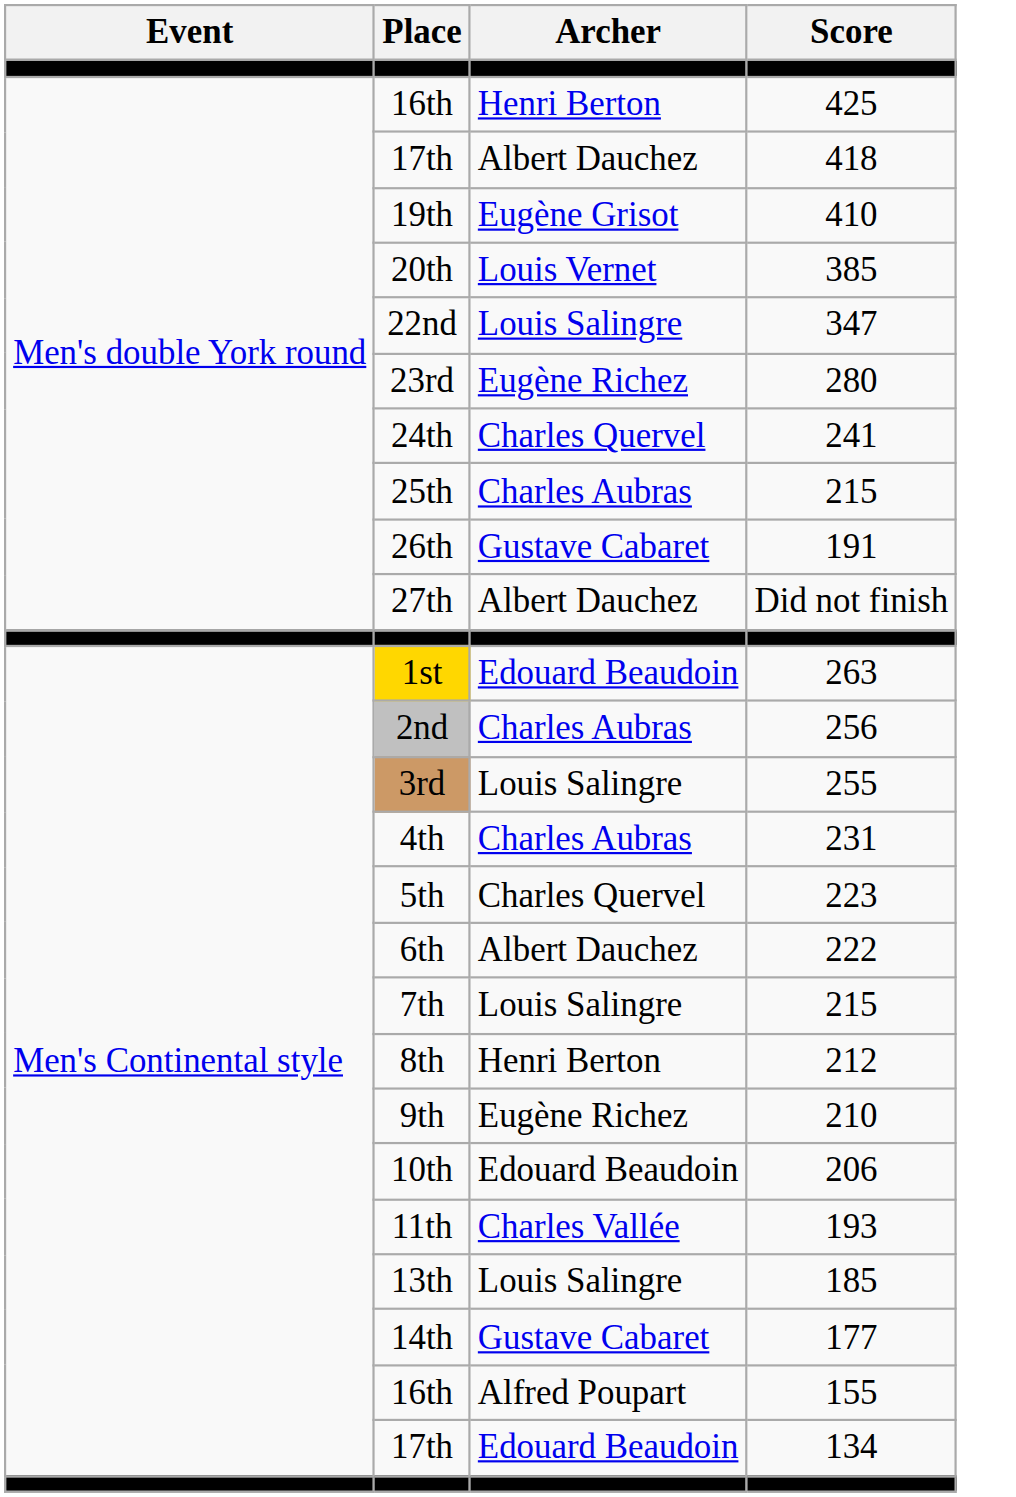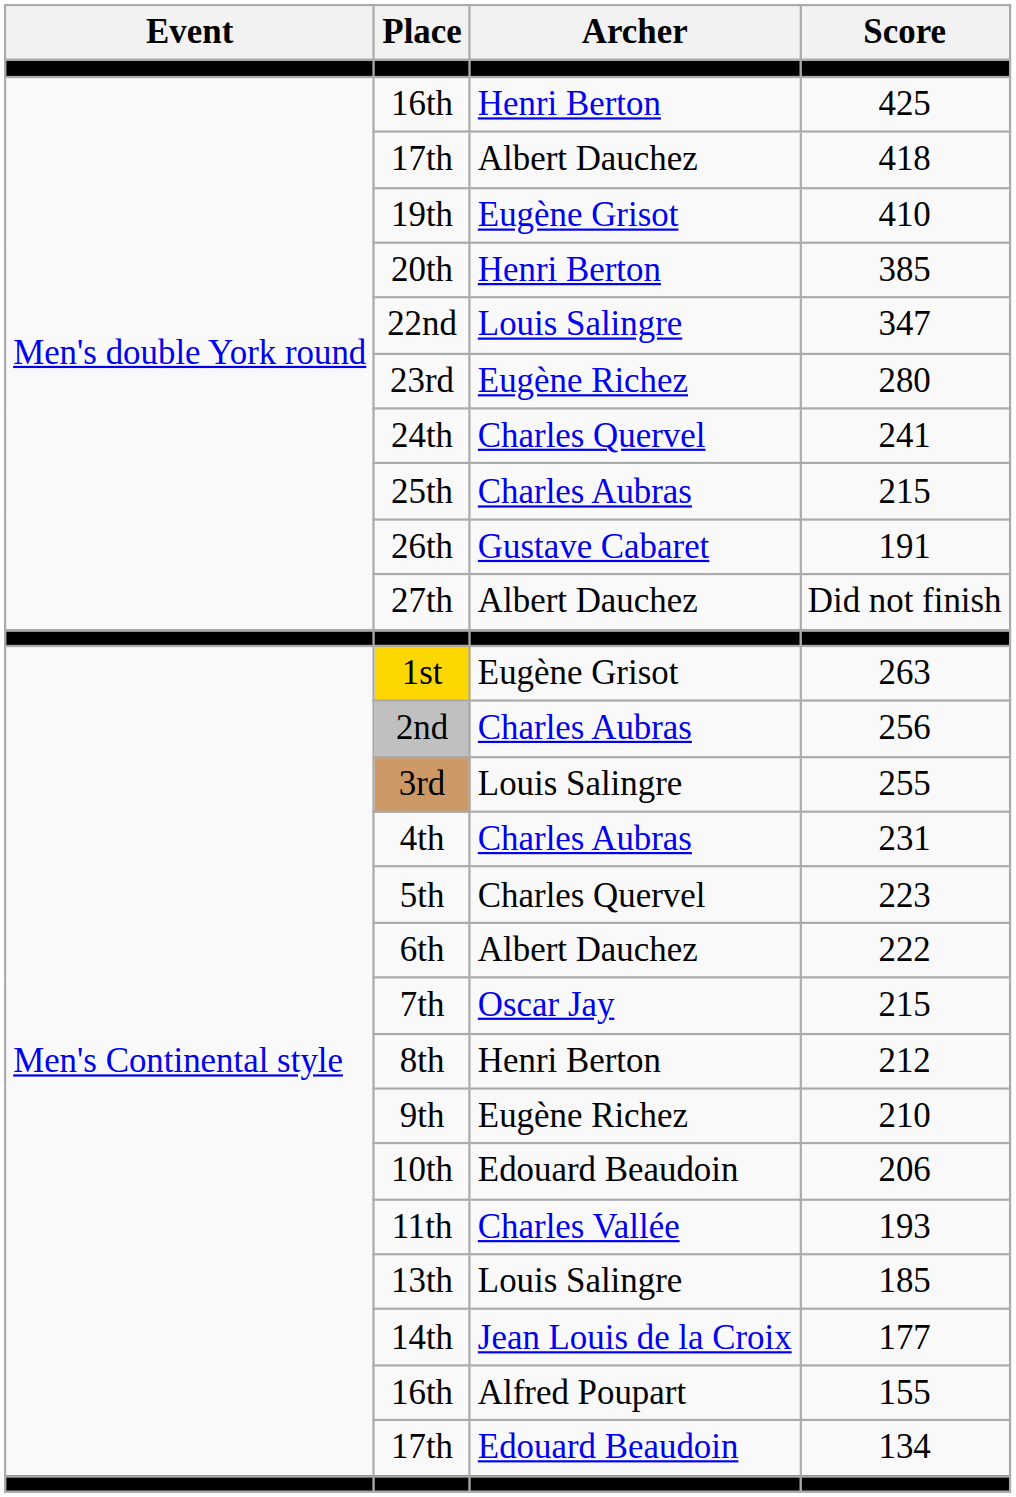 <table class=wikitable>
 <tr>
 <th>Event</th>
 <th>Place</th>
 <th>Archer</th>
 <th>Score</th>
 </tr>
 <tr bgcolor=black>
 <td></td>
 <td></td>
 <td></td>
 <td></td>
 </tr>
 <tr>
 <td rowspan=10><a href='#'>Men's double York round</a></td>
 <td align=center>16th</td>
 <td><a href='#'>Henri Berton</a></td>
 <td align=center>425</td>
 </tr>
 <tr>
 <td align=center>17th</td>
 <td>Albert Dauchez</td>
 <td align=center>418</td>
 </tr>
 <tr>
 <td align=center>19th</td>
 <td><a href='#'>Eugène Grisot</a></td>
 <td align=center>410</td>
 </tr>
 <tr>
 <td align=center>20th</td>
-<td><a href='#'>Louis Vernet</a></td>
+<td><a href='#'>Henri Berton</a></td>
 <td align=center>385</td>
 </tr>
 <tr>
 <td align=center>22nd</td>
 <td><a href='#'>Louis Salingre</a></td>
 <td align=center>347</td>
 </tr>
 <tr>
 <td align=center>23rd</td>
 <td><a href='#'>Eugène Richez</a></td>
 <td align=center>280</td>
 </tr>
 <tr>
 <td align=center>24th</td>
 <td><a href='#'>Charles Quervel</a></td>
 <td align=center>241</td>
 </tr>
 <tr>
 <td align=center>25th</td>
 <td><a href='#'>Charles Aubras</a></td>
 <td align=center>215</td>
 </tr>
 <tr>
 <td align=center>26th</td>
 <td><a href='#'>Gustave Cabaret</a></td>
 <td align=center>191</td>
 </tr>
 <tr>
 <td align=center>27th</td>
 <td>Albert Dauchez</td>
 <td align=center>Did not finish</td>
 </tr>
 <tr bgcolor=black>
 <td></td>
 <td></td>
 <td></td>
 <td></td>
 </tr>
 <tr>
 <td rowspan=15><a href='#'>Men's Continental style</a></td>
 <td bgcolor=gold align=center>1st</td>
-<td><a href='#'>Edouard Beaudoin</a></td>
+<td>Eugène Grisot</td>
 <td align=center>263</td>
 </tr>
 <tr>
 <td bgcolor=silver align=center>2nd</td>
 <td><a href='#'>Charles Aubras</a></td>
 <td align=center>256</td>
 </tr>
 <tr>
 <td bgcolor=cc9966 align=center>3rd</td>
 <td>Louis Salingre</td>
 <td align=center>255</td>
 </tr>
 <tr>
 <td align=center>4th</td>
 <td><a href='#'>Charles Aubras</a></td>
 <td align=center>231</td>
 </tr>
 <tr>
 <td align=center>5th</td>
 <td>Charles Quervel</td>
 <td align=center>223</td>
 </tr>
 <tr>
 <td align=center>6th</td>
 <td>Albert Dauchez</td>
 <td align=center>222</td>
 </tr>
 <tr>
 <td align=center>7th</td>
-<td>Louis Salingre</td>
+<td><a href='#'>Oscar Jay</a></td>
 <td align=center>215</td>
 </tr>
 <tr>
 <td align=center>8th</td>
 <td>Henri Berton</td>
 <td align=center>212</td>
 </tr>
 <tr>
 <td align=center>9th</td>
 <td>Eugène Richez</td>
 <td align=center>210</td>
 </tr>
 <tr>
 <td align=center>10th</td>
 <td>Edouard Beaudoin</td>
 <td align=center>206</td>
 </tr>
 <tr>
 <td align=center>11th</td>
 <td><a href='#'>Charles Vallée</a></td>
 <td align=center>193</td>
 </tr>
 <tr>
 <td align=center>13th</td>
 <td>Louis Salingre</td>
 <td align=center>185</td>
 </tr>
 <tr>
 <td align=center>14th</td>
-<td><a href='#'>Gustave Cabaret</a></td>
+<td><a href='#'>Jean Louis de la Croix</a></td>
 <td align=center>177</td>
 </tr>
 <tr>
 <td align=center>16th</td>
 <td>Alfred Poupart</td>
 <td align=center>155</td>
 </tr>
 <tr>
 <td align=center>17th</td>
 <td><a href='#'>Edouard Beaudoin</a></td>
 <td align=center>134</td>
 </tr>
 <tr bgcolor=black>
 <td></td>
 <td></td>
 <td></td>
 <td></td>
 </tr>
 </table>
